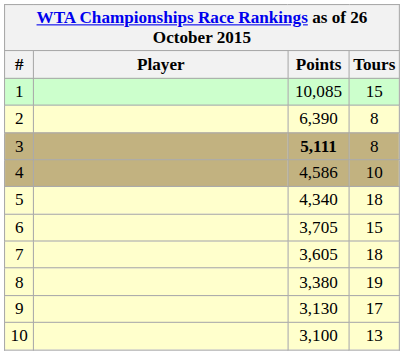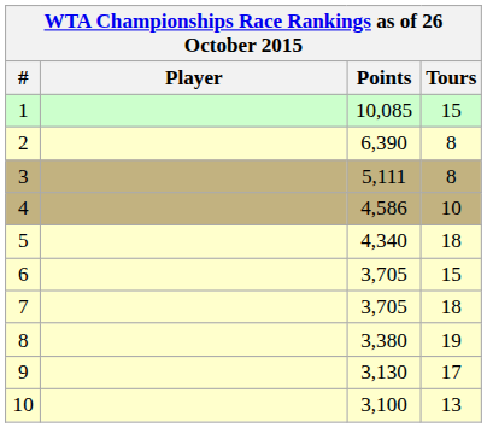 <table class="wikitable sortable" style="text-align:center">
 <tr>
 <th colspan="5"><a href='#'>WTA Championships Race Rankings</a> as of 26 October 2015</th>
 </tr>
 <tr>
 <th style="width:20px;">#</th>
 <th style="width:230px;">Player</th>
 <th style="width:50px;">Points</th>
 <th style="width:30px;">Tours</th>
 </tr>
 <tr style="background:#cfc;">
 <td>1</td>
 <td style="text-align:left;"> <br> </td>
 <td>10,085</td>
 <td>15</td>
 </tr>
 <tr style="background:#ffc;">
 <td>2</td>
 <td style="text-align:left;"> <br> </td>
 <td>6,390</td>
 <td>8</td>
 </tr>
 <tr style="background:#c2b280;">
 <td>3</td>
 <td style="text-align:left;"> <br> </td>
-<td><strong>5,111</strong></td>
+<td>5,111</td>
 <td>8</td>
 </tr>
 <tr style="background:#c2b280;">
 <td>4</td>
 <td style="text-align:left;"> <br> </td>
 <td>4,586</td>
 <td>10</td>
 </tr>
 <tr style="background:#ffc;">
 <td>5</td>
 <td style="text-align:left;"> <br> </td>
 <td>4,340</td>
 <td>18</td>
 </tr>
 <tr style="background:#ffc;">
 <td>6</td>
 <td style="text-align:left;"> <br> </td>
 <td>3,705</td>
 <td>15</td>
 </tr>
 <tr style="background:#ffc;">
 <td>7</td>
 <td style="text-align:left;"> <br> </td>
-<td>3,605</td>
+<td>3,705</td>
 <td>18</td>
 </tr>
 <tr style="background:#ffc;">
 <td>8</td>
 <td style="text-align:left;"> <br> </td>
 <td>3,380</td>
 <td>19</td>
 </tr>
 <tr style="background:#ffc;">
 <td>9</td>
 <td style="text-align:left;"> <br> </td>
 <td>3,130</td>
 <td>17</td>
 </tr>
 <tr style="background:#ffc;">
 <td>10</td>
 <td style="text-align:left;"> <br> </td>
 <td>3,100</td>
 <td>13</td>
 </tr>
 </table>
